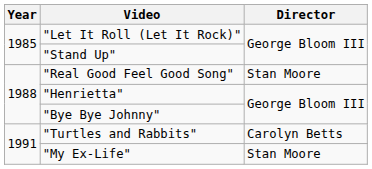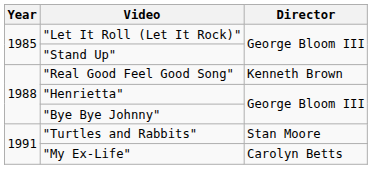 <table class="wikitable">
 <tr>
 <th>Year</th>
 <th>Video</th>
 <th>Director</th>
 </tr>
 <tr>
 <td rowspan="2">1985</td>
 <td>"Let It Roll (Let It Rock)"</td>
 <td rowspan="2">George Bloom III</td>
 </tr>
 <tr>
 <td>"Stand Up"</td>
 </tr>
 <tr>
 <td rowspan="3">1988</td>
 <td>"Real Good Feel Good Song"</td>
-<td>Stan Moore</td>
+<td>Kenneth Brown</td>
 </tr>
 <tr>
 <td>"Henrietta"</td>
 <td rowspan="2">George Bloom III</td>
 </tr>
 <tr>
 <td>"Bye Bye Johnny"</td>
 </tr>
 <tr>
 <td rowspan="2">1991</td>
 <td>"Turtles and Rabbits"</td>
-<td>Carolyn Betts</td>
+<td>Stan Moore</td>
 </tr>
 <tr>
 <td>"My Ex-Life"</td>
-<td>Stan Moore</td>
+<td>Carolyn Betts</td>
 </tr>
 </table>
